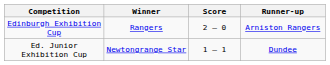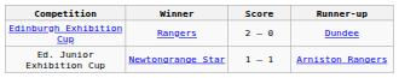 <table class="wikitable" style="text-align: center;">
 <tr>
 <th width=160>Competition</th>
 <th width=135>Winner</th>
 <th width=80>Score</th>
 <th width=135>Runner-up</th>
 </tr>
 <tr>
 <td><a href='#'>Edinburgh Exhibition Cup</a></td>
 <td><a href='#'>Rangers</a></td>
 <td>2 – 0</td>
-<td><a href='#'>Arniston Rangers</a></td>
+<td><a href='#'>Dundee</a></td>
 </tr>
 <tr>
 <td>Ed. Junior Exhibition Cup</td>
 <td><a href='#'>Newtongrange Star</a></td>
 <td>1 – 1</td>
-<td><a href='#'>Dundee</a></td>
+<td><a href='#'>Arniston Rangers</a></td>
 </tr>
 </table>
